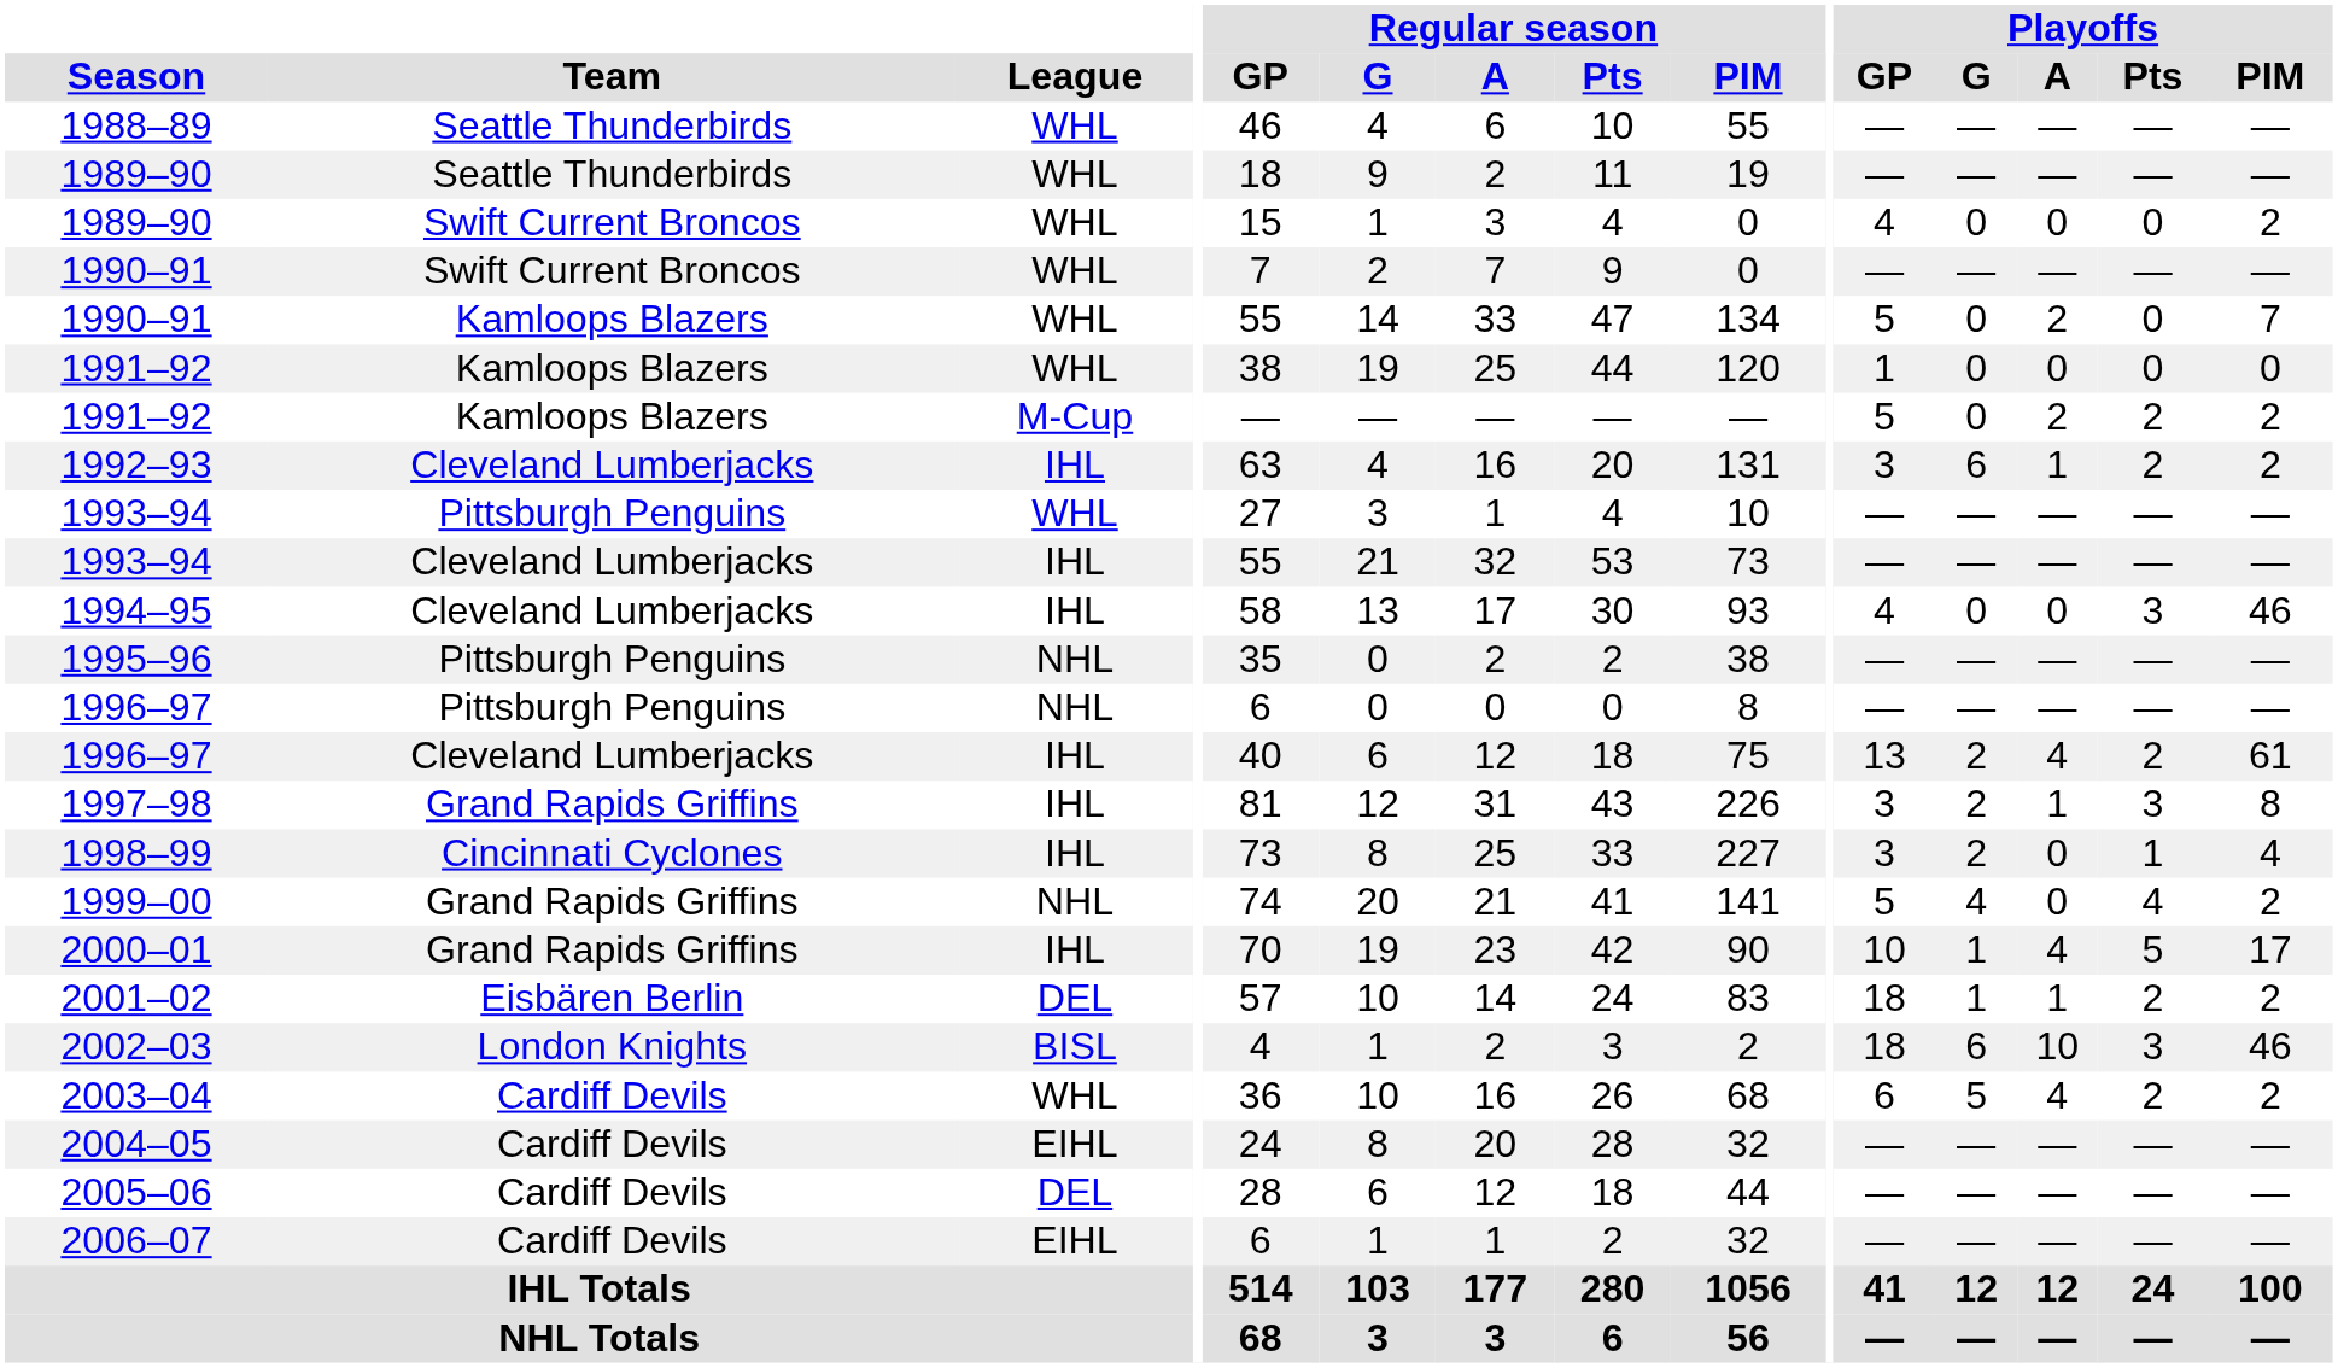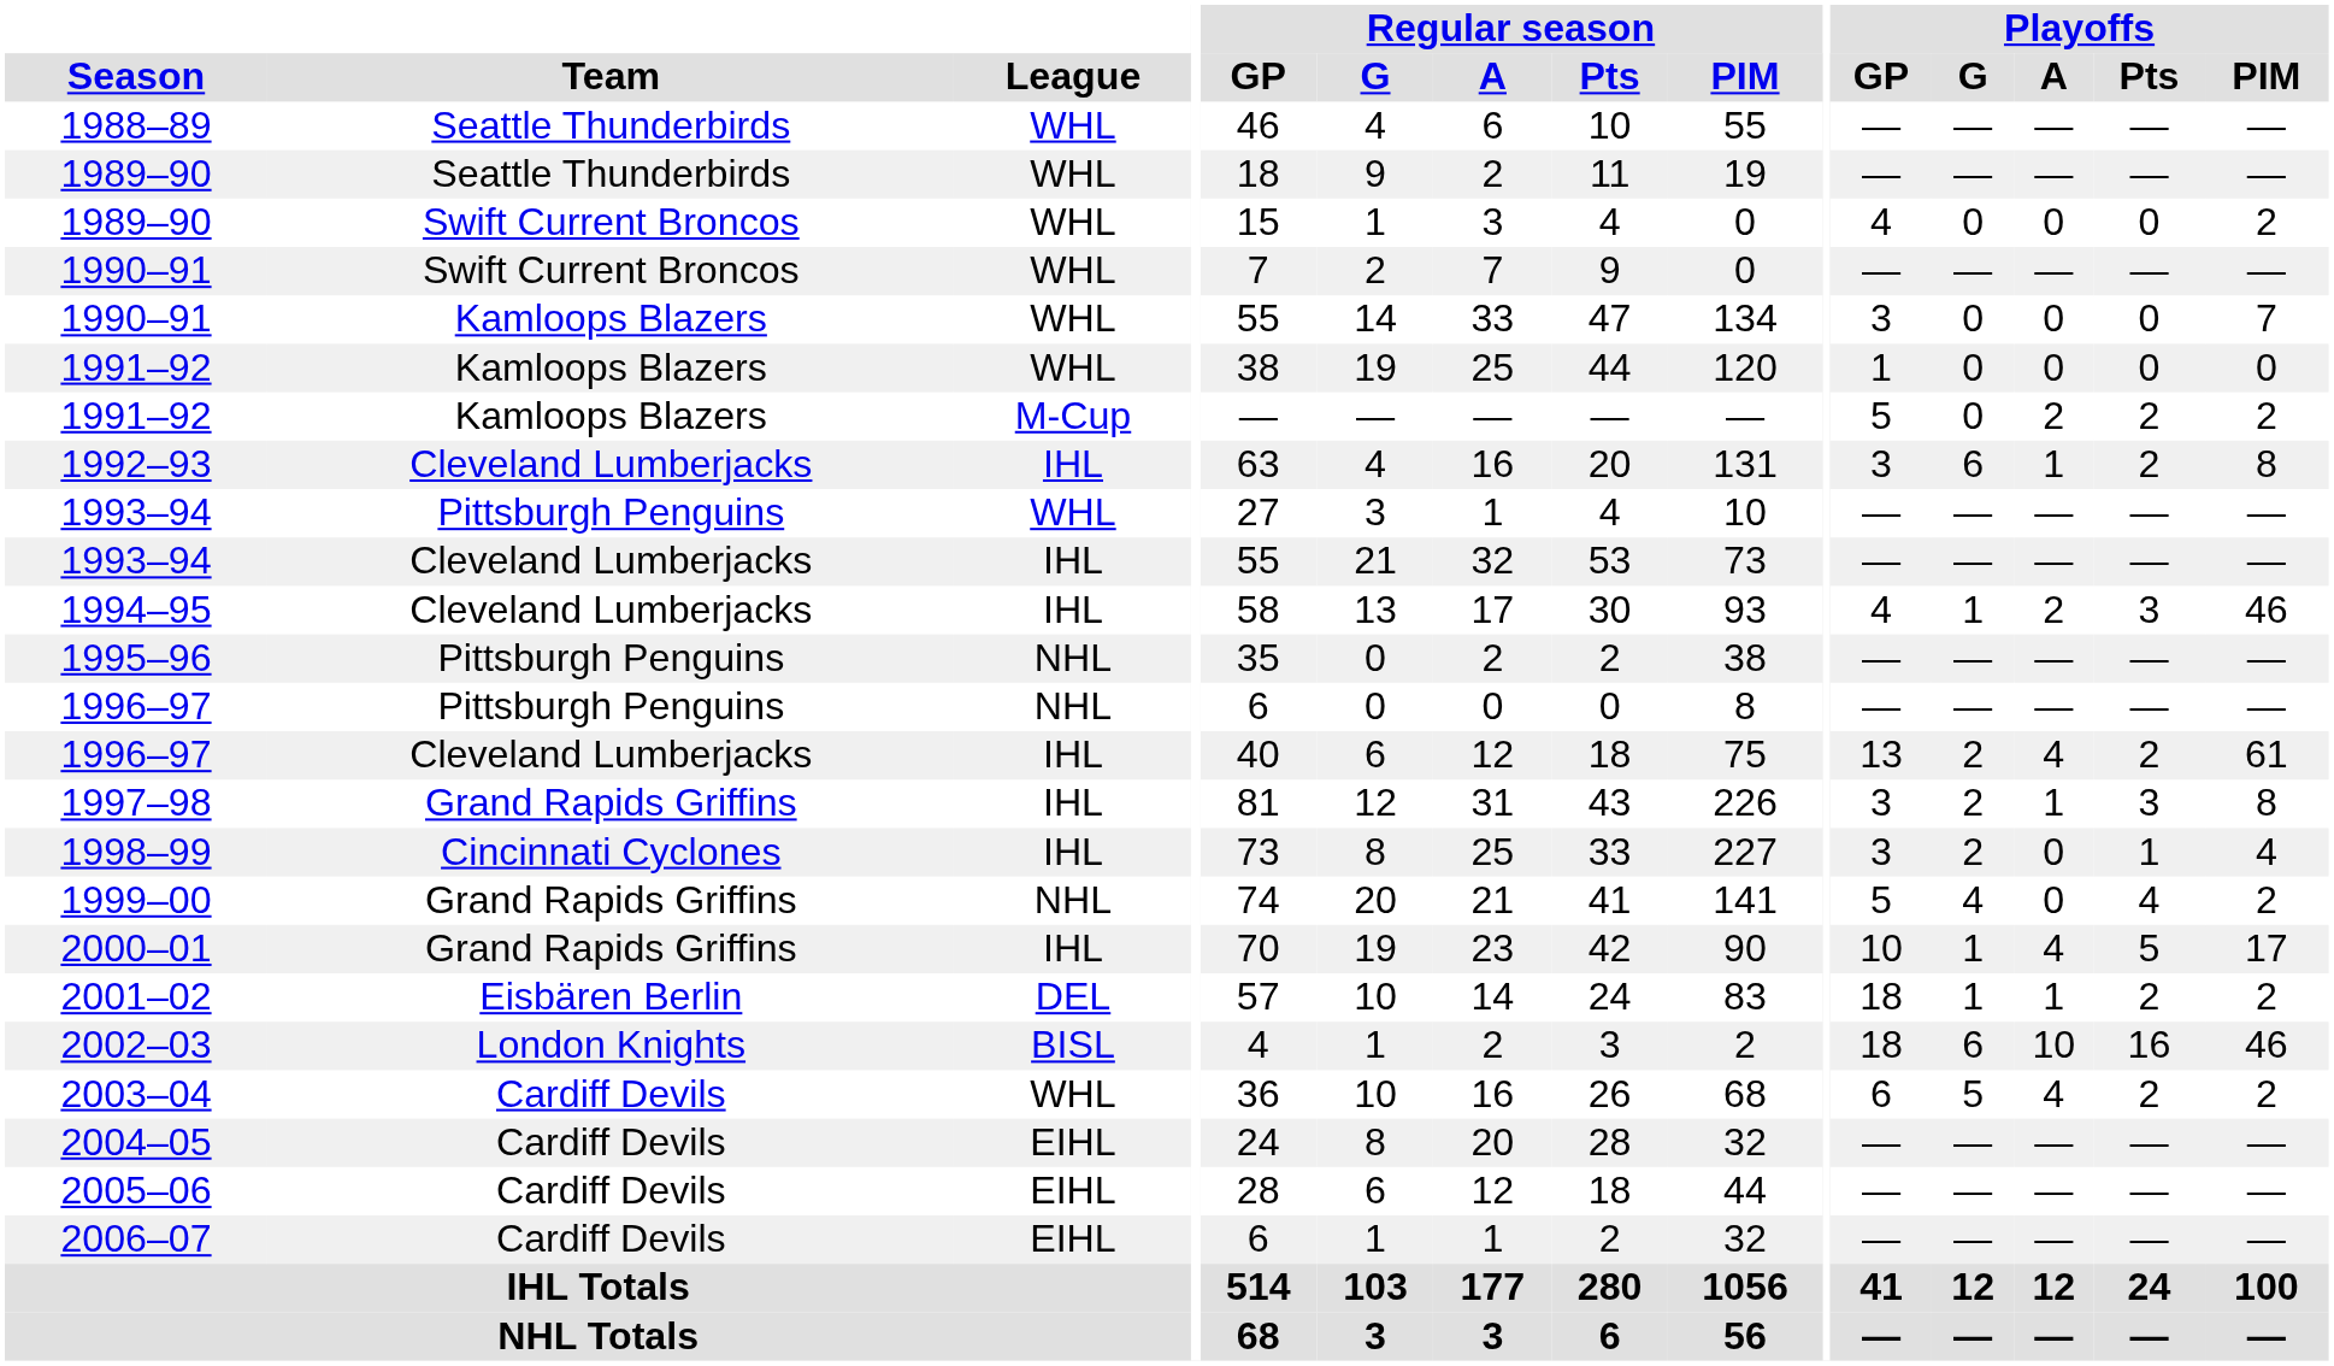 <table border="0" cellpadding="1" cellspacing="0" style="text-align:center; width:60em">
 <tr bgcolor="#e0e0e0">
 <th colspan="3" bgcolor="#ffffff"></th>
 <th rowspan="100" bgcolor="#ffffff"></th>
 <th colspan="5"><a href='#'>Regular season</a></th>
 <th rowspan="100" bgcolor="#ffffff"></th>
 <th colspan="5"><a href='#'>Playoffs</a></th>
 </tr>
 <tr bgcolor="#e0e0e0">
 <th><a href='#'>Season</a></th>
 <th>Team</th>
 <th>League</th>
 <th>GP</th>
 <th><a href='#'>G</a></th>
 <th><a href='#'>A</a></th>
 <th><a href='#'>Pts</a></th>
 <th><a href='#'>PIM</a></th>
 <th>GP</th>
 <th>G</th>
 <th>A</th>
 <th>Pts</th>
 <th>PIM</th>
 </tr>
 <tr>
 <td><a href='#'>1988–89</a></td>
 <td><a href='#'>Seattle Thunderbirds</a></td>
 <td><a href='#'>WHL</a></td>
 <td>46</td>
 <td>4</td>
 <td>6</td>
 <td>10</td>
 <td>55</td>
 <td>—</td>
 <td>—</td>
 <td>—</td>
 <td>—</td>
 <td>—</td>
 </tr>
 <tr bgcolor="#f0f0f0">
 <td><a href='#'>1989–90</a></td>
 <td>Seattle Thunderbirds</td>
 <td>WHL</td>
 <td>18</td>
 <td>9</td>
 <td>2</td>
 <td>11</td>
 <td>19</td>
 <td>—</td>
 <td>—</td>
 <td>—</td>
 <td>—</td>
 <td>—</td>
 </tr>
 <tr>
 <td><a href='#'>1989–90</a></td>
 <td><a href='#'>Swift Current Broncos</a></td>
 <td>WHL</td>
 <td>15</td>
 <td>1</td>
 <td>3</td>
 <td>4</td>
 <td>0</td>
 <td>4</td>
 <td>0</td>
 <td>0</td>
 <td>0</td>
 <td>2</td>
 </tr>
 <tr bgcolor="#f0f0f0">
 <td><a href='#'>1990–91</a></td>
 <td>Swift Current Broncos</td>
 <td>WHL</td>
 <td>7</td>
 <td>2</td>
 <td>7</td>
 <td>9</td>
 <td>0</td>
 <td>—</td>
 <td>—</td>
 <td>—</td>
 <td>—</td>
 <td>—</td>
 </tr>
 <tr>
 <td><a href='#'>1990–91</a></td>
 <td><a href='#'>Kamloops Blazers</a></td>
 <td>WHL</td>
 <td>55</td>
 <td>14</td>
 <td>33</td>
 <td>47</td>
 <td>134</td>
-<td>5</td>
+<td>3</td>
 <td>0</td>
-<td>2</td>
+<td>0</td>
 <td>0</td>
 <td>7</td>
 </tr>
 <tr bgcolor="#f0f0f0">
 <td><a href='#'>1991–92</a></td>
 <td>Kamloops Blazers</td>
 <td>WHL</td>
 <td>38</td>
 <td>19</td>
 <td>25</td>
 <td>44</td>
 <td>120</td>
 <td>1</td>
 <td>0</td>
 <td>0</td>
 <td>0</td>
 <td>0</td>
 </tr>
 <tr>
 <td><a href='#'>1991–92</a></td>
 <td>Kamloops Blazers</td>
 <td><a href='#'>M-Cup</a></td>
 <td>—</td>
 <td>—</td>
 <td>—</td>
 <td>—</td>
 <td>—</td>
 <td>5</td>
 <td>0</td>
 <td>2</td>
 <td>2</td>
 <td>2</td>
 </tr>
 <tr bgcolor="#f0f0f0">
 <td><a href='#'>1992–93</a></td>
 <td><a href='#'>Cleveland Lumberjacks</a></td>
 <td><a href='#'>IHL</a></td>
 <td>63</td>
 <td>4</td>
 <td>16</td>
 <td>20</td>
 <td>131</td>
 <td>3</td>
 <td>6</td>
 <td>1</td>
 <td>2</td>
-<td>2</td>
+<td>8</td>
 </tr>
 <tr>
 <td><a href='#'>1993–94</a></td>
 <td><a href='#'>Pittsburgh Penguins</a></td>
 <td><a href='#'>WHL</a></td>
 <td>27</td>
 <td>3</td>
 <td>1</td>
 <td>4</td>
 <td>10</td>
 <td>—</td>
 <td>—</td>
 <td>—</td>
 <td>—</td>
 <td>—</td>
 </tr>
 <tr bgcolor="#f0f0f0">
 <td><a href='#'>1993–94</a></td>
 <td>Cleveland Lumberjacks</td>
 <td>IHL</td>
 <td>55</td>
 <td>21</td>
 <td>32</td>
 <td>53</td>
 <td>73</td>
 <td>—</td>
 <td>—</td>
 <td>—</td>
 <td>—</td>
 <td>—</td>
 </tr>
 <tr>
 <td><a href='#'>1994–95</a></td>
 <td>Cleveland Lumberjacks</td>
 <td>IHL</td>
 <td>58</td>
 <td>13</td>
 <td>17</td>
 <td>30</td>
 <td>93</td>
 <td>4</td>
-<td>0</td>
-<td>0</td>
+<td>1</td>
+<td>2</td>
 <td>3</td>
 <td>46</td>
 </tr>
 <tr bgcolor="#f0f0f0">
 <td><a href='#'>1995–96</a></td>
 <td>Pittsburgh Penguins</td>
 <td>NHL</td>
 <td>35</td>
 <td>0</td>
 <td>2</td>
 <td>2</td>
 <td>38</td>
 <td>—</td>
 <td>—</td>
 <td>—</td>
 <td>—</td>
 <td>—</td>
 </tr>
 <tr>
 <td><a href='#'>1996–97</a></td>
 <td>Pittsburgh Penguins</td>
 <td>NHL</td>
 <td>6</td>
 <td>0</td>
 <td>0</td>
 <td>0</td>
 <td>8</td>
 <td>—</td>
 <td>—</td>
 <td>—</td>
 <td>—</td>
 <td>—</td>
 </tr>
 <tr bgcolor="#f0f0f0">
 <td><a href='#'>1996–97</a></td>
 <td>Cleveland Lumberjacks</td>
 <td>IHL</td>
 <td>40</td>
 <td>6</td>
 <td>12</td>
 <td>18</td>
 <td>75</td>
 <td>13</td>
 <td>2</td>
 <td>4</td>
 <td>2</td>
 <td>61</td>
 </tr>
 <tr>
 <td><a href='#'>1997–98</a></td>
 <td><a href='#'>Grand Rapids Griffins</a></td>
 <td>IHL</td>
 <td>81</td>
 <td>12</td>
 <td>31</td>
 <td>43</td>
 <td>226</td>
 <td>3</td>
 <td>2</td>
 <td>1</td>
 <td>3</td>
 <td>8</td>
 </tr>
 <tr bgcolor="#f0f0f0">
 <td><a href='#'>1998–99</a></td>
 <td><a href='#'>Cincinnati Cyclones</a></td>
 <td>IHL</td>
 <td>73</td>
 <td>8</td>
 <td>25</td>
 <td>33</td>
 <td>227</td>
 <td>3</td>
 <td>2</td>
 <td>0</td>
 <td>1</td>
 <td>4</td>
 </tr>
 <tr>
 <td><a href='#'>1999–00</a></td>
 <td>Grand Rapids Griffins</td>
 <td>NHL</td>
 <td>74</td>
 <td>20</td>
 <td>21</td>
 <td>41</td>
 <td>141</td>
 <td>5</td>
 <td>4</td>
 <td>0</td>
 <td>4</td>
 <td>2</td>
 </tr>
 <tr bgcolor="#f0f0f0">
 <td><a href='#'>2000–01</a></td>
 <td>Grand Rapids Griffins</td>
 <td>IHL</td>
 <td>70</td>
 <td>19</td>
 <td>23</td>
 <td>42</td>
 <td>90</td>
 <td>10</td>
 <td>1</td>
 <td>4</td>
 <td>5</td>
 <td>17</td>
 </tr>
 <tr>
 <td><a href='#'>2001–02</a></td>
 <td><a href='#'>Eisbären Berlin</a></td>
 <td><a href='#'>DEL</a></td>
 <td>57</td>
 <td>10</td>
 <td>14</td>
 <td>24</td>
 <td>83</td>
 <td>18</td>
 <td>1</td>
 <td>1</td>
 <td>2</td>
 <td>2</td>
 </tr>
 <tr bgcolor="#f0f0f0">
 <td><a href='#'>2002–03</a></td>
 <td><a href='#'>London Knights</a></td>
 <td><a href='#'>BISL</a></td>
 <td>4</td>
 <td>1</td>
 <td>2</td>
 <td>3</td>
 <td>2</td>
 <td>18</td>
 <td>6</td>
 <td>10</td>
-<td>3</td>
+<td>16</td>
 <td>46</td>
 </tr>
 <tr>
 <td><a href='#'>2003–04</a></td>
 <td><a href='#'>Cardiff Devils</a></td>
 <td>WHL</td>
 <td>36</td>
 <td>10</td>
 <td>16</td>
 <td>26</td>
 <td>68</td>
 <td>6</td>
 <td>5</td>
 <td>4</td>
 <td>2</td>
 <td>2</td>
 </tr>
 <tr bgcolor="#f0f0f0">
 <td><a href='#'>2004–05</a></td>
 <td>Cardiff Devils</td>
 <td>EIHL</td>
 <td>24</td>
 <td>8</td>
 <td>20</td>
 <td>28</td>
 <td>32</td>
 <td>—</td>
 <td>—</td>
 <td>—</td>
 <td>—</td>
 <td>—</td>
 </tr>
 <tr>
 <td><a href='#'>2005–06</a></td>
 <td>Cardiff Devils</td>
-<td><a href='#'>DEL</a></td>
+<td>EIHL</td>
 <td>28</td>
 <td>6</td>
 <td>12</td>
 <td>18</td>
 <td>44</td>
 <td>—</td>
 <td>—</td>
 <td>—</td>
 <td>—</td>
 <td>—</td>
 </tr>
 <tr bgcolor="#f0f0f0">
 <td><a href='#'>2006–07</a></td>
 <td>Cardiff Devils</td>
 <td>EIHL</td>
 <td>6</td>
 <td>1</td>
 <td>1</td>
 <td>2</td>
 <td>32</td>
 <td>—</td>
 <td>—</td>
 <td>—</td>
 <td>—</td>
 <td>—</td>
 </tr>
 <tr bgcolor="#e0e0e0">
 <th colspan="3">IHL Totals</th>
 <th>514</th>
 <th>103</th>
 <th>177</th>
 <th>280</th>
 <th>1056</th>
 <th>41</th>
 <th>12</th>
 <th>12</th>
 <th>24</th>
 <th>100</th>
 </tr>
 <tr bgcolor="#e0e0e0">
 <th colspan="3">NHL Totals</th>
 <th>68</th>
 <th>3</th>
 <th>3</th>
 <th>6</th>
 <th>56</th>
 <th>—</th>
 <th>—</th>
 <th>—</th>
 <th>—</th>
 <th>—</th>
 </tr>
 </table>
